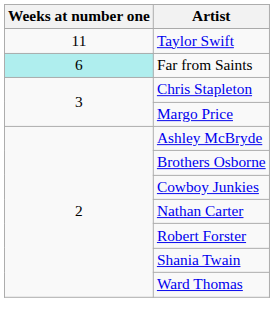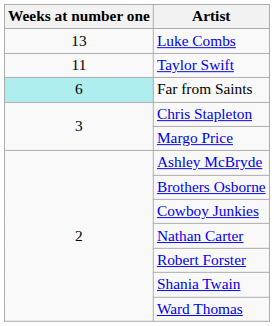 <table class="wikitable plainrowheaders sortable">
 <tr>
 <th scope=col>Weeks at number one</th>
 <th scope=col>Artist</th>
 </tr>
 <tr class=unsortable>
+</tr>
+<tr>
+<td align="center">13</td>
+<td><a href='#'>Luke Combs</a></td>
 </tr>
 <tr>
 <td align="center">11</td>
 <td><a href='#'>Taylor Swift</a></td>
 </tr>
 <tr>
 <td align="center" style="background: paleturquoise;">6</td>
 <td>Far from Saints</td>
 </tr>
 <tr>
 <td align="center" rowspan=2>3</td>
 <td><a href='#'>Chris Stapleton</a></td>
 </tr>
 <tr>
 <td><a href='#'>Margo Price</a></td>
 </tr>
 <tr>
 <td align="center" rowspan=7>2</td>
 <td><a href='#'>Ashley McBryde</a></td>
 </tr>
 <tr>
 <td><a href='#'>Brothers Osborne</a></td>
 </tr>
 <tr>
 <td><a href='#'>Cowboy Junkies</a></td>
 </tr>
 <tr>
 <td><a href='#'>Nathan Carter</a></td>
 </tr>
 <tr>
 <td><a href='#'>Robert Forster</a></td>
 </tr>
 <tr>
 <td><a href='#'>Shania Twain</a></td>
 </tr>
 <tr>
 <td><a href='#'>Ward Thomas</a></td>
 </tr>
 </table>
